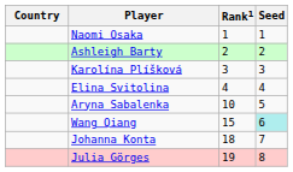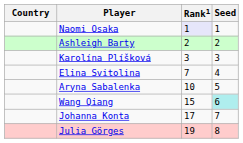 <table class="wikitable" border="1">
 <tr>
 <th width="70">Country</th>
 <th width="175">Player</th>
 <th>Rank<sup>1</sup></th>
 <th>Seed</th>
 </tr>
 <tr>
 <td></td>
 <td><a href='#'>Naomi Osaka</a></td>
-<td>1</td>
+<td style="background: lavender;">1</td>
 <td>1</td>
 </tr>
 <tr bgcolor=#cfc>
 <td></td>
 <td><a href='#'>Ashleigh Barty</a></td>
 <td>2</td>
 <td>2</td>
 </tr>
 <tr>
 <td></td>
 <td><a href='#'>Karolína Plíšková</a></td>
 <td>3</td>
 <td>3</td>
 </tr>
 <tr>
 <td></td>
 <td><a href='#'>Elina Svitolina</a></td>
-<td>4</td>
+<td>7</td>
 <td>4</td>
 </tr>
 <tr>
 <td></td>
 <td><a href='#'>Aryna Sabalenka</a></td>
 <td>10</td>
 <td>5</td>
 </tr>
 <tr>
 <td></td>
 <td><a href='#'>Wang Qiang</a></td>
 <td>15</td>
 <td style="background: paleturquoise;">6</td>
 </tr>
 <tr>
 <td></td>
 <td><a href='#'>Johanna Konta</a></td>
-<td>18</td>
+<td>17</td>
 <td>7</td>
 </tr>
 <tr bgcolor=#fcc>
 <td></td>
 <td><a href='#'>Julia Görges</a></td>
 <td>19</td>
 <td>8</td>
 </tr>
 </table>
